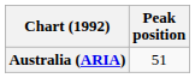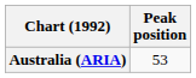 <table class="wikitable plainrowheaders" style="text-align:center">
 <tr>
 <th scope="col">Chart (1992)</th>
 <th scope="col">Peak<br>position</th>
 </tr>
 <tr>
 <th scope="row">Australia (<a href='#'>ARIA</a>)</th>
-<td>51</td>
+<td>53</td>
 </tr>
 </table>
